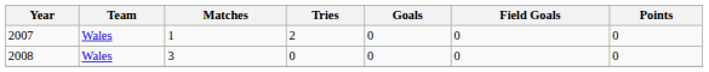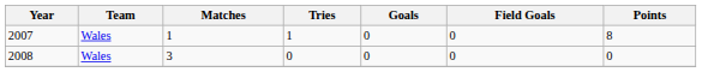 <table class="wikitable" style="font-size:85%;" width="60%">
 <tr>
 <th>Year</th>
 <th>Team</th>
 <th>Matches</th>
 <th>Tries</th>
 <th>Goals</th>
 <th>Field Goals</th>
 <th>Points</th>
 </tr>
 <tr>
 <td>2007</td>
 <td><a href='#'>Wales</a></td>
 <td>1</td>
-<td>2</td>
+<td>1</td>
 <td>0</td>
 <td>0</td>
-<td>0</td>
+<td>8</td>
 </tr>
 <tr>
 <td>2008</td>
 <td><a href='#'>Wales</a></td>
 <td>3</td>
 <td>0</td>
 <td>0</td>
 <td>0</td>
 <td>0</td>
 </tr>
 <tr>
 </tr>
 </table>
